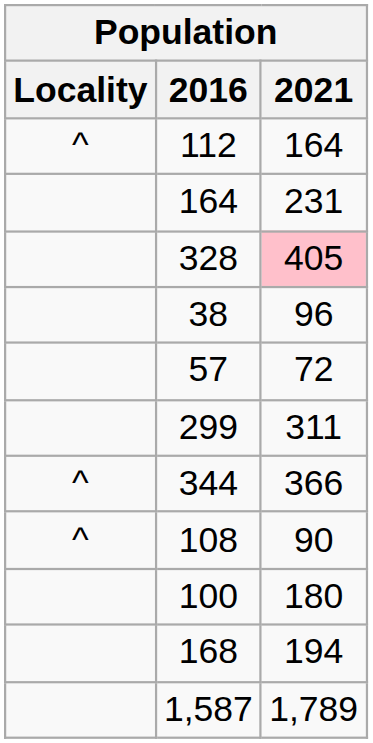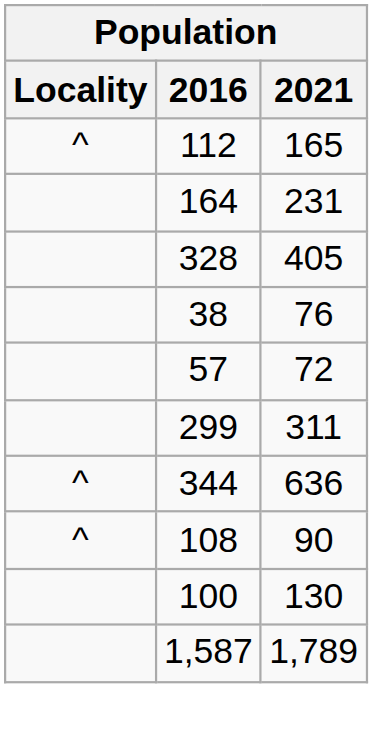 <table class="wikitable" style="text-align:center;">
 <tr>
 <th colspan="3" style="text-align:center;  font-weight:bold">Population</th>
 </tr>
 <tr>
 <th style="text-align:center; background:  font-weight:bold">Locality</th>
 <th style="text-align:center; background:  font-weight:bold"><strong>2016</strong></th>
 <th style="text-align:center; background:  font-weight:bold"><strong>2021</strong></th>
 </tr>
 <tr>
 <td>^</td>
 <td>112</td>
-<td>164</td>
+<td>165</td>
 </tr>
 <tr>
 <td></td>
 <td>164</td>
 <td>231</td>
 </tr>
 <tr>
 <td></td>
 <td>328</td>
-<td style="background: pink;">405</td>
+<td>405</td>
 </tr>
 <tr>
 <td></td>
 <td>38</td>
-<td>96</td>
+<td>76</td>
 </tr>
 <tr>
 <td></td>
 <td>57</td>
 <td>72</td>
 </tr>
 <tr>
 <td></td>
 <td>299</td>
 <td>311</td>
 </tr>
 <tr>
 <td>^</td>
 <td>344</td>
-<td>366</td>
+<td>636</td>
 </tr>
 <tr>
 <td>^</td>
 <td>108</td>
 <td>90</td>
 </tr>
 <tr>
 <td></td>
 <td>100</td>
-<td>180</td>
-</tr>
-<tr>
-<td></td>
-<td>168</td>
-<td>194</td>
+<td>130</td>
 </tr>
 <tr>
 <td></td>
 <td>1,587</td>
 <td>1,789</td>
 </tr>
 </table>
